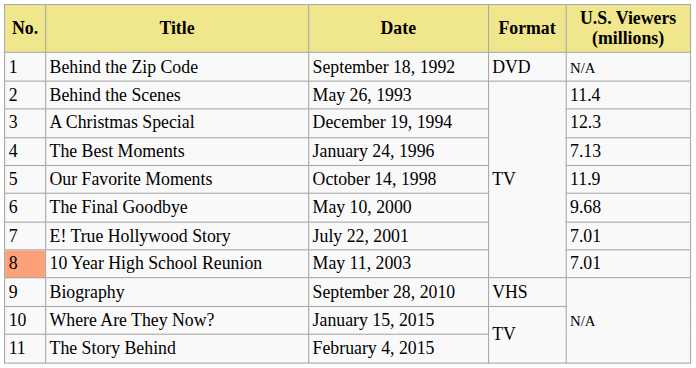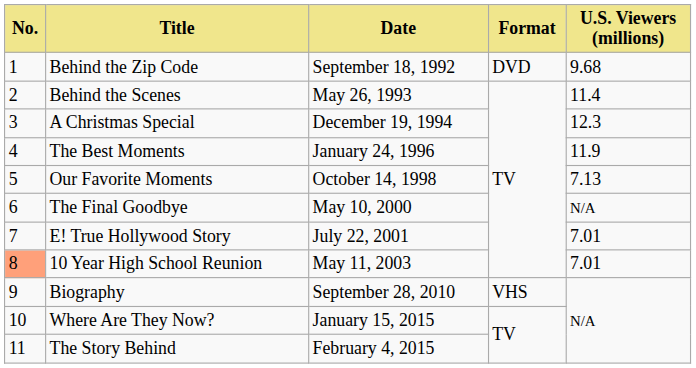 <table class="wikitable plainrowheaders" style="width:70%;">
 <tr>
 <th style="background: #F0E68C;color:#000; text-align:center;">No.</th>
 <th style="background: #F0E68C;color:#000; text-align:center;">Title</th>
 <th style="background: #F0E68C;color:#000; text-align:center;">Date</th>
 <th style="background: #F0E68C;color:#000; text-align:center;">Format</th>
 <th style="background: #F0E68C;color:#000; text-align:center;">U.S. Viewers<br>(millions)</th>
 </tr>
 <tr>
 <td>1</td>
 <td>Behind the Zip Code</td>
 <td>September 18, 1992</td>
 <td>DVD</td>
-<td><div><small>N/A</small></div></td>
+<td>9.68</td>
 </tr>
 <tr>
 <td>2</td>
 <td>Behind the Scenes</td>
 <td>May 26, 1993</td>
 <td rowspan=7>TV</td>
 <td>11.4</td>
 </tr>
 <tr>
 <td>3</td>
 <td>A Christmas Special</td>
 <td>December 19, 1994</td>
 <td>12.3</td>
 </tr>
 <tr>
 <td>4</td>
 <td>The Best Moments</td>
 <td>January 24, 1996</td>
-<td>7.13</td>
+<td>11.9</td>
 </tr>
 <tr>
 <td>5</td>
 <td>Our Favorite Moments</td>
 <td>October 14, 1998</td>
-<td>11.9</td>
+<td>7.13</td>
 </tr>
 <tr>
 <td>6</td>
 <td>The Final Goodbye</td>
 <td>May 10, 2000</td>
-<td>9.68</td>
+<td><div><small>N/A</small></div></td>
 </tr>
 <tr>
 <td>7</td>
 <td>E! True Hollywood Story</td>
 <td>July 22, 2001</td>
 <td>7.01</td>
 </tr>
 <tr>
 <td style="background: lightsalmon;">8</td>
 <td>10 Year High School Reunion</td>
 <td>May 11, 2003</td>
 <td>7.01</td>
 </tr>
 <tr>
 <td>9</td>
 <td>Biography</td>
 <td>September 28, 2010</td>
 <td>VHS</td>
 <td rowspan=3><div><small>N/A</small></div></td>
 </tr>
 <tr>
 <td>10</td>
 <td>Where Are They Now?</td>
 <td>January 15, 2015</td>
 <td rowspan=2>TV</td>
 </tr>
 <tr>
 <td>11</td>
 <td>The Story Behind</td>
 <td>February 4, 2015</td>
 </tr>
 </table>
